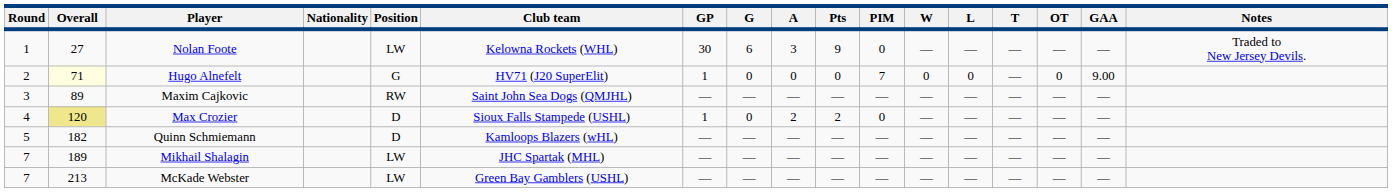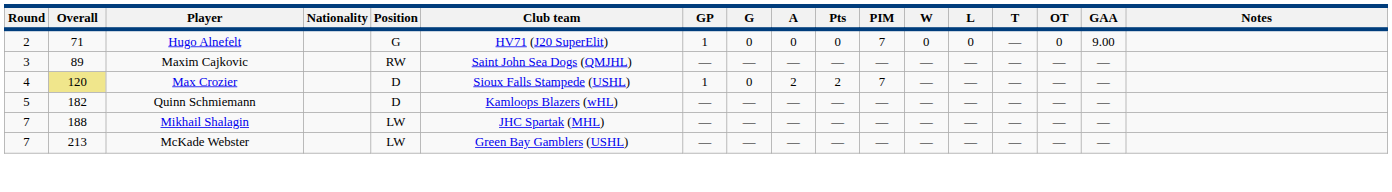 <table class="wikitable sortable" style="text-align:center">
 <tr style= "background:#FFFFFF; border-top:#003D7C 5px solid; border-bottom:#003D7C 5px solid;">
 <th style="width:3em">Round</th>
 <th style="width:4em">Overall</th>
 <th style="width:15em">Player</th>
 <th style="width:3em">Nationality</th>
 <th style="width:3em">Position</th>
 <th style="width:20em">Club team</th>
 <th style="width:3em">GP</th>
 <th style="width:3em">G</th>
 <th style="width:3em">A</th>
 <th style="width:3em">Pts</th>
 <th style="width:3em">PIM</th>
 <th style="width:3em">W</th>
 <th style="width:3em">L</th>
 <th style="width:3em">T</th>
 <th style="width:3em">OT</th>
 <th style="width:3em">GAA</th>
 <th style="width:20em">Notes</th>
 </tr>
 <tr>
-<td>1</td>
-<td>27</td>
-<td><a href='#'>Nolan Foote</a></td>
-<td></td>
-<td>LW</td>
-<td><a href='#'>Kelowna Rockets</a> (<a href='#'>WHL</a>)</td>
-<td>30</td>
-<td>6</td>
-<td>3</td>
-<td>9</td>
-<td>0</td>
-<td>—</td>
-<td>—</td>
-<td>—</td>
-<td>—</td>
-<td>—</td>
-<td>Traded to <br><a href='#'>New Jersey Devils</a>.</td>
-</tr>
-<tr>
 <td>2</td>
-<td style="background: lightyellow;">71</td>
+<td>71</td>
 <td><a href='#'>Hugo Alnefelt</a></td>
 <td></td>
 <td>G</td>
 <td><a href='#'>HV71</a> (<a href='#'>J20 SuperElit</a>)</td>
 <td>1</td>
 <td>0</td>
 <td>0</td>
 <td>0</td>
 <td>7</td>
 <td>0</td>
 <td>0</td>
 <td>—</td>
 <td>0</td>
 <td>9.00</td>
 <td></td>
 </tr>
 <tr>
 <td>3</td>
 <td>89</td>
 <td>Maxim Cajkovic</td>
 <td></td>
 <td>RW</td>
 <td><a href='#'>Saint John Sea Dogs</a> (<a href='#'>QMJHL</a>)</td>
 <td>—</td>
 <td>—</td>
 <td>—</td>
 <td>—</td>
 <td>—</td>
 <td>—</td>
 <td>—</td>
 <td>—</td>
 <td>—</td>
 <td>—</td>
 <td></td>
 </tr>
 <tr>
 <td>4</td>
 <td style="background: khaki;">120</td>
 <td><a href='#'>Max Crozier</a></td>
 <td></td>
 <td>D</td>
 <td><a href='#'>Sioux Falls Stampede</a> (<a href='#'>USHL</a>)</td>
 <td>1</td>
 <td>0</td>
 <td>2</td>
 <td>2</td>
-<td>0</td>
+<td>7</td>
 <td>—</td>
 <td>—</td>
 <td>—</td>
 <td>—</td>
 <td>—</td>
 <td></td>
 </tr>
 <tr>
 <td>5</td>
 <td>182</td>
 <td>Quinn Schmiemann</td>
 <td></td>
 <td>D</td>
 <td><a href='#'>Kamloops Blazers</a> (<a href='#'>wHL</a>)</td>
 <td>—</td>
 <td>—</td>
 <td>—</td>
 <td>—</td>
 <td>—</td>
 <td>—</td>
 <td>—</td>
 <td>—</td>
 <td>—</td>
 <td>—</td>
 <td></td>
 </tr>
 <tr>
 <td>7</td>
-<td>189</td>
+<td>188</td>
 <td><a href='#'>Mikhail Shalagin</a></td>
 <td></td>
 <td>LW</td>
 <td><a href='#'>JHC Spartak</a> (<a href='#'>MHL</a>)</td>
 <td>—</td>
 <td>—</td>
 <td>—</td>
 <td>—</td>
 <td>—</td>
 <td>—</td>
 <td>—</td>
 <td>—</td>
 <td>—</td>
 <td>—</td>
 <td></td>
 </tr>
 <tr>
 <td>7</td>
 <td>213</td>
 <td>McKade Webster</td>
 <td></td>
 <td>LW</td>
 <td><a href='#'>Green Bay Gamblers</a> (<a href='#'>USHL</a>)</td>
 <td>—</td>
 <td>—</td>
 <td>—</td>
 <td>—</td>
 <td>—</td>
 <td>—</td>
 <td>—</td>
 <td>—</td>
 <td>—</td>
 <td>—</td>
 <td></td>
 </tr>
 </table>
